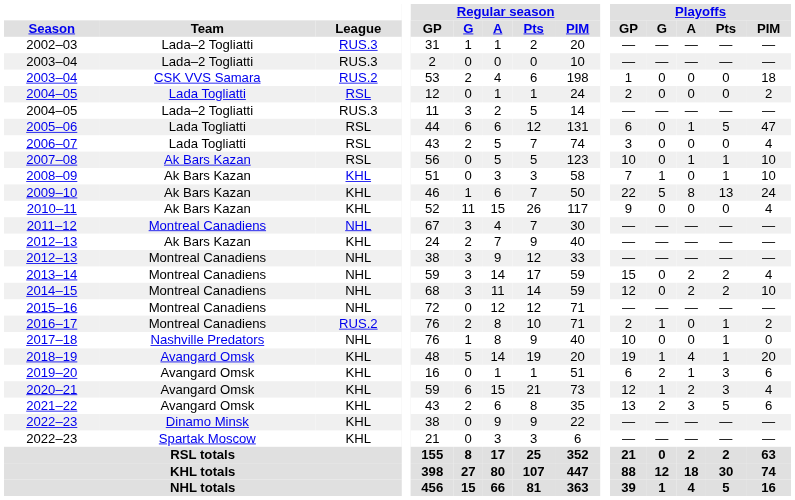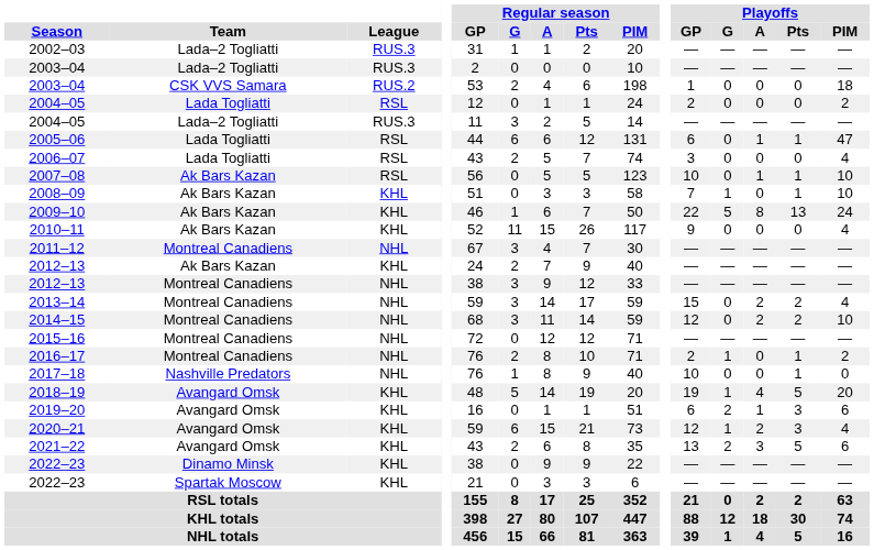 <table border="0" cellpadding="1" cellspacing="0" style="text-align:center; width:60em;">
 <tr style="background:#e0e0e0;">
 <th colspan="3" bgcolor="#ffffff"> </th>
 <th rowspan="99" bgcolor="#ffffff"> </th>
 <th colspan="5"><a href='#'>Regular season</a></th>
 <th rowspan="99" bgcolor="#ffffff"> </th>
 <th colspan="5"><a href='#'>Playoffs</a></th>
 </tr>
 <tr style="background:#e0e0e0;">
 <th><a href='#'>Season</a></th>
 <th>Team</th>
 <th>League</th>
 <th>GP</th>
 <th><a href='#'>G</a></th>
 <th><a href='#'>A</a></th>
 <th><a href='#'>Pts</a></th>
 <th><a href='#'>PIM</a></th>
 <th>GP</th>
 <th>G</th>
 <th>A</th>
 <th>Pts</th>
 <th>PIM</th>
 </tr>
 <tr>
 <td>2002–03</td>
 <td>Lada–2 Togliatti</td>
 <td><a href='#'>RUS.3</a></td>
 <td>31</td>
 <td>1</td>
 <td>1</td>
 <td>2</td>
 <td>20</td>
 <td>—</td>
 <td>—</td>
 <td>—</td>
 <td>—</td>
 <td>—</td>
 </tr>
 <tr bgcolor="#f0f0f0">
 <td>2003–04</td>
 <td>Lada–2 Togliatti</td>
 <td>RUS.3</td>
 <td>2</td>
 <td>0</td>
 <td>0</td>
 <td>0</td>
 <td>10</td>
 <td>—</td>
 <td>—</td>
 <td>—</td>
 <td>—</td>
 <td>—</td>
 </tr>
 <tr>
 <td><a href='#'>2003–04</a></td>
 <td><a href='#'>CSK VVS Samara</a></td>
 <td><a href='#'>RUS.2</a></td>
 <td>53</td>
 <td>2</td>
 <td>4</td>
 <td>6</td>
 <td>198</td>
 <td>1</td>
 <td>0</td>
 <td>0</td>
 <td>0</td>
 <td>18</td>
 </tr>
 <tr bgcolor="#f0f0f0">
 <td><a href='#'>2004–05</a></td>
 <td><a href='#'>Lada Togliatti</a></td>
 <td><a href='#'>RSL</a></td>
 <td>12</td>
 <td>0</td>
 <td>1</td>
 <td>1</td>
 <td>24</td>
 <td>2</td>
 <td>0</td>
 <td>0</td>
 <td>0</td>
 <td>2</td>
 </tr>
 <tr>
 <td>2004–05</td>
 <td>Lada–2 Togliatti</td>
 <td>RUS.3</td>
 <td>11</td>
 <td>3</td>
 <td>2</td>
 <td>5</td>
 <td>14</td>
 <td>—</td>
 <td>—</td>
 <td>—</td>
 <td>—</td>
 <td>—</td>
 </tr>
 <tr bgcolor="#f0f0f0">
 <td><a href='#'>2005–06</a></td>
 <td>Lada Togliatti</td>
 <td>RSL</td>
 <td>44</td>
 <td>6</td>
 <td>6</td>
 <td>12</td>
 <td>131</td>
 <td>6</td>
 <td>0</td>
 <td>1</td>
-<td>5</td>
+<td>1</td>
 <td>47</td>
 </tr>
 <tr>
 <td><a href='#'>2006–07</a></td>
 <td>Lada Togliatti</td>
 <td>RSL</td>
 <td>43</td>
 <td>2</td>
 <td>5</td>
 <td>7</td>
 <td>74</td>
 <td>3</td>
 <td>0</td>
 <td>0</td>
 <td>0</td>
 <td>4</td>
 </tr>
 <tr bgcolor="#f0f0f0">
 <td><a href='#'>2007–08</a></td>
 <td><a href='#'>Ak Bars Kazan</a></td>
 <td>RSL</td>
 <td>56</td>
 <td>0</td>
 <td>5</td>
 <td>5</td>
 <td>123</td>
 <td>10</td>
 <td>0</td>
 <td>1</td>
 <td>1</td>
 <td>10</td>
 </tr>
 <tr>
 <td><a href='#'>2008–09</a></td>
 <td>Ak Bars Kazan</td>
 <td><a href='#'>KHL</a></td>
 <td>51</td>
 <td>0</td>
 <td>3</td>
 <td>3</td>
 <td>58</td>
 <td>7</td>
 <td>1</td>
 <td>0</td>
 <td>1</td>
 <td>10</td>
 </tr>
 <tr bgcolor="#f0f0f0">
 <td><a href='#'>2009–10</a></td>
 <td>Ak Bars Kazan</td>
 <td>KHL</td>
 <td>46</td>
 <td>1</td>
 <td>6</td>
 <td>7</td>
 <td>50</td>
 <td>22</td>
 <td>5</td>
 <td>8</td>
 <td>13</td>
 <td>24</td>
 </tr>
 <tr>
 <td><a href='#'>2010–11</a></td>
 <td>Ak Bars Kazan</td>
 <td>KHL</td>
 <td>52</td>
 <td>11</td>
 <td>15</td>
 <td>26</td>
 <td>117</td>
 <td>9</td>
 <td>0</td>
 <td>0</td>
 <td>0</td>
 <td>4</td>
 </tr>
 <tr bgcolor="#f0f0f0">
 <td><a href='#'>2011–12</a></td>
 <td><a href='#'>Montreal Canadiens</a></td>
 <td><a href='#'>NHL</a></td>
 <td>67</td>
 <td>3</td>
 <td>4</td>
 <td>7</td>
 <td>30</td>
 <td>—</td>
 <td>—</td>
 <td>—</td>
 <td>—</td>
 <td>—</td>
 </tr>
 <tr>
 <td><a href='#'>2012–13</a></td>
 <td>Ak Bars Kazan</td>
 <td>KHL</td>
 <td>24</td>
 <td>2</td>
 <td>7</td>
 <td>9</td>
 <td>40</td>
 <td>—</td>
 <td>—</td>
 <td>—</td>
 <td>—</td>
 <td>—</td>
 </tr>
 <tr bgcolor="#f0f0f0">
 <td><a href='#'>2012–13</a></td>
 <td>Montreal Canadiens</td>
 <td>NHL</td>
 <td>38</td>
 <td>3</td>
 <td>9</td>
 <td>12</td>
 <td>33</td>
 <td>—</td>
 <td>—</td>
 <td>—</td>
 <td>—</td>
 <td>—</td>
 </tr>
 <tr>
 <td><a href='#'>2013–14</a></td>
 <td>Montreal Canadiens</td>
 <td>NHL</td>
 <td>59</td>
 <td>3</td>
 <td>14</td>
 <td>17</td>
 <td>59</td>
 <td>15</td>
 <td>0</td>
 <td>2</td>
 <td>2</td>
 <td>4</td>
 </tr>
 <tr bgcolor="#f0f0f0">
 <td><a href='#'>2014–15</a></td>
 <td>Montreal Canadiens</td>
 <td>NHL</td>
 <td>68</td>
 <td>3</td>
 <td>11</td>
 <td>14</td>
 <td>59</td>
 <td>12</td>
 <td>0</td>
 <td>2</td>
 <td>2</td>
 <td>10</td>
 </tr>
 <tr>
 <td><a href='#'>2015–16</a></td>
 <td>Montreal Canadiens</td>
 <td>NHL</td>
 <td>72</td>
 <td>0</td>
 <td>12</td>
 <td>12</td>
 <td>71</td>
 <td>—</td>
 <td>—</td>
 <td>—</td>
 <td>—</td>
 <td>—</td>
 </tr>
 <tr bgcolor="#f0f0f0">
 <td><a href='#'>2016–17</a></td>
 <td>Montreal Canadiens</td>
-<td><a href='#'>RUS.2</a></td>
+<td>NHL</td>
 <td>76</td>
 <td>2</td>
 <td>8</td>
 <td>10</td>
 <td>71</td>
 <td>2</td>
 <td>1</td>
 <td>0</td>
 <td>1</td>
 <td>2</td>
 </tr>
 <tr>
 <td><a href='#'>2017–18</a></td>
 <td><a href='#'>Nashville Predators</a></td>
 <td>NHL</td>
 <td>76</td>
 <td>1</td>
 <td>8</td>
 <td>9</td>
 <td>40</td>
 <td>10</td>
 <td>0</td>
 <td>0</td>
 <td>1</td>
 <td>0</td>
 </tr>
 <tr bgcolor="#f0f0f0">
 <td><a href='#'>2018–19</a></td>
 <td><a href='#'>Avangard Omsk</a></td>
 <td>KHL</td>
 <td>48</td>
 <td>5</td>
 <td>14</td>
 <td>19</td>
 <td>20</td>
 <td>19</td>
 <td>1</td>
 <td>4</td>
-<td>1</td>
+<td>5</td>
 <td>20</td>
 </tr>
 <tr>
 <td><a href='#'>2019–20</a></td>
 <td>Avangard Omsk</td>
 <td>KHL</td>
 <td>16</td>
 <td>0</td>
 <td>1</td>
 <td>1</td>
 <td>51</td>
 <td>6</td>
 <td>2</td>
 <td>1</td>
 <td>3</td>
 <td>6</td>
 </tr>
 <tr bgcolor="#f0f0f0">
 <td><a href='#'>2020–21</a></td>
 <td>Avangard Omsk</td>
 <td>KHL</td>
 <td>59</td>
 <td>6</td>
 <td>15</td>
 <td>21</td>
 <td>73</td>
 <td>12</td>
 <td>1</td>
 <td>2</td>
 <td>3</td>
 <td>4</td>
 </tr>
 <tr>
 <td><a href='#'>2021–22</a></td>
 <td>Avangard Omsk</td>
 <td>KHL</td>
 <td>43</td>
 <td>2</td>
 <td>6</td>
 <td>8</td>
 <td>35</td>
 <td>13</td>
 <td>2</td>
 <td>3</td>
 <td>5</td>
 <td>6</td>
 </tr>
 <tr bgcolor="#f0f0f0">
 <td><a href='#'>2022–23</a></td>
 <td><a href='#'>Dinamo Minsk</a></td>
 <td>KHL</td>
 <td>38</td>
 <td>0</td>
 <td>9</td>
 <td>9</td>
 <td>22</td>
 <td>—</td>
 <td>—</td>
 <td>—</td>
 <td>—</td>
 <td>—</td>
 </tr>
 <tr>
 <td>2022–23</td>
 <td><a href='#'>Spartak Moscow</a></td>
 <td>KHL</td>
 <td>21</td>
 <td>0</td>
 <td>3</td>
 <td>3</td>
 <td>6</td>
 <td>—</td>
 <td>—</td>
 <td>—</td>
 <td>—</td>
 <td>—<br></td>
 </tr>
 <tr bgcolor="#e0e0e0">
 <th colspan="3">RSL totals</th>
 <th>155</th>
 <th>8</th>
 <th>17</th>
 <th>25</th>
 <th>352</th>
 <th>21</th>
 <th>0</th>
 <th>2</th>
 <th>2</th>
 <th>63</th>
 </tr>
 <tr bgcolor="#e0e0e0">
 <th colspan="3">KHL totals</th>
 <th>398</th>
 <th>27</th>
 <th>80</th>
 <th>107</th>
 <th>447</th>
 <th>88</th>
 <th>12</th>
 <th>18</th>
 <th>30</th>
 <th>74</th>
 </tr>
 <tr bgcolor="#e0e0e0">
 <th colspan="3">NHL totals</th>
 <th>456</th>
 <th>15</th>
 <th>66</th>
 <th>81</th>
 <th>363</th>
 <th>39</th>
 <th>1</th>
 <th>4</th>
 <th>5</th>
 <th>16</th>
 </tr>
 </table>
